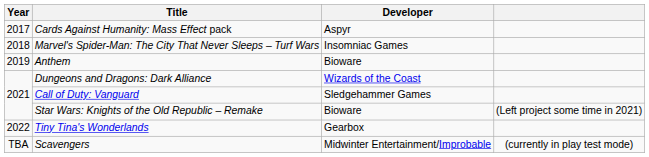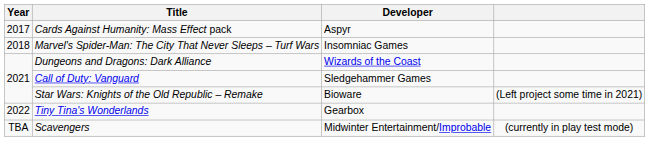 <table class="wikitable sortable" style="text-align:left;">
 <tr>
 <th style=width:2em text-align:center;>Year</th>
 <th>Title</th>
 <th>Developer</th>
 <th class="unsortable"></th>
 </tr>
 <tr>
 <td style="text-align:center;">2017</td>
 <td><em>Cards Against Humanity: Mass Effect</em> pack</td>
 <td>Aspyr</td>
 <td style="text-align:center;"></td>
 </tr>
 <tr>
 <td style="text-align:center;">2018</td>
 <td><em>Marvel's Spider-Man: The City That Never Sleeps – Turf Wars</em></td>
 <td>Insomniac Games</td>
-<td style="text-align:center;"></td>
-</tr>
-<tr>
-<td style="text-align:center;">2019</td>
-<td><em>Anthem</em></td>
-<td>Bioware</td>
 <td style="text-align:center;"></td>
 </tr>
 <tr>
 <td rowspan="3">2021</td>
 <td><em>Dungeons and Dragons: Dark Alliance</em></td>
 <td><a href='#'>Wizards of the Coast</a></td>
 <td style="text-align:center;"></td>
 </tr>
 <tr>
 <td><em><a href='#'>Call of Duty: Vanguard</a></em></td>
 <td>Sledgehammer Games</td>
 <td style="text-align:center;"></td>
 </tr>
 <tr>
 <td><em>Star Wars: Knights of the Old Republic – Remake</em></td>
 <td>Bioware</td>
 <td style="text-align:center;">(Left project some time in 2021)</td>
 </tr>
 <tr>
 <td style="text-align:center;">2022</td>
 <td><em><a href='#'>Tiny Tina's Wonderlands</a></em></td>
 <td>Gearbox</td>
 <td style="text-align:center;"></td>
 </tr>
 <tr>
 <td style="text-align:center;">TBA</td>
 <td><em>Scavengers</em></td>
 <td>Midwinter Entertainment/<a href='#'>Improbable</a></td>
 <td style="text-align:center;">(currently in play test mode)</td>
 </tr>
 </table>
